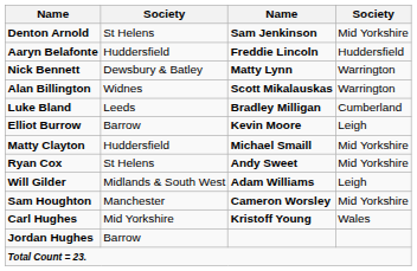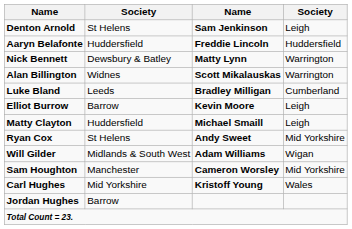 <table class="wikitable">
 <tr>
 <th>Name</th>
 <th>Society</th>
 <th>Name</th>
 <th>Society</th>
 </tr>
 <tr>
 <td><strong>Denton Arnold</strong></td>
 <td>St Helens</td>
 <td><strong>Sam Jenkinson</strong></td>
-<td>Mid Yorkshire</td>
+<td>Leigh</td>
 </tr>
 <tr>
 <td><strong>Aaryn Belafonte</strong></td>
 <td>Huddersfield</td>
 <td><strong>Freddie Lincoln</strong></td>
 <td>Huddersfield</td>
 </tr>
 <tr>
 <td><strong>Nick Bennett</strong></td>
 <td>Dewsbury & Batley</td>
 <td><strong>Matty Lynn</strong></td>
 <td>Warrington</td>
 </tr>
 <tr>
 <td><strong>Alan Billington</strong></td>
 <td>Widnes</td>
 <td><strong>Scott Mikalauskas</strong></td>
 <td>Warrington</td>
 </tr>
 <tr>
 <td><strong>Luke Bland</strong></td>
 <td>Leeds</td>
 <td><strong>Bradley Milligan</strong></td>
 <td>Cumberland</td>
 </tr>
 <tr>
 <td><strong>Elliot Burrow</strong></td>
 <td>Barrow</td>
 <td><strong>Kevin Moore</strong></td>
 <td>Leigh</td>
 </tr>
 <tr>
 <td><strong>Matty Clayton</strong></td>
 <td>Huddersfield</td>
 <td><strong>Michael Smaill</strong></td>
-<td>Mid Yorkshire</td>
+<td>Leigh</td>
 </tr>
 <tr>
 <td><strong>Ryan Cox</strong></td>
 <td>St Helens</td>
 <td><strong>Andy Sweet</strong></td>
 <td>Mid Yorkshire</td>
 </tr>
 <tr>
 <td><strong>Will Gilder</strong></td>
 <td>Midlands & South West</td>
 <td><strong>Adam Williams</strong></td>
-<td>Leigh</td>
+<td>Wigan</td>
 </tr>
 <tr>
 <td><strong>Sam Houghton</strong></td>
 <td>Manchester</td>
 <td><strong>Cameron Worsley</strong></td>
 <td>Mid Yorkshire</td>
 </tr>
 <tr>
 <td><strong>Carl Hughes</strong></td>
 <td>Mid Yorkshire</td>
 <td><strong>Kristoff Young</strong></td>
 <td>Wales</td>
 </tr>
 <tr>
 <td><strong>Jordan Hughes</strong></td>
 <td>Barrow</td>
 <td></td>
 <td></td>
 </tr>
 <tr>
 <td colspan="4"><em><small><strong>Total Count = 23.</strong></small></em></td>
 </tr>
 </table>
